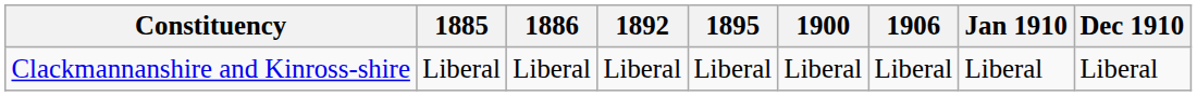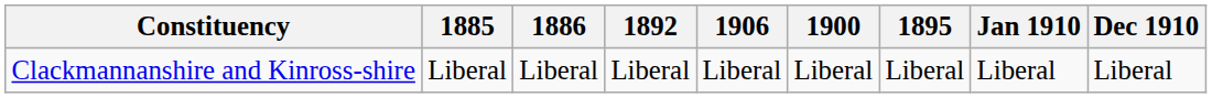 <table class="wikitable sortable">
 <tr>
 <th>Constituency</th>
 <th>1885</th>
 <th>1886</th>
 <th>1892</th>
+<th>1906</th>
+<th>1900</th>
 <th>1895</th>
-<th>1900</th>
-<th>1906</th>
 <th>Jan 1910</th>
 <th>Dec 1910</th>
 </tr>
 <tr>
 <td><a href='#'>Clackmannanshire and Kinross-shire</a></td>
 <td bgcolor=>Liberal</td>
 <td bgcolor=>Liberal</td>
 <td bgcolor=>Liberal</td>
 <td bgcolor=>Liberal</td>
 <td bgcolor=>Liberal</td>
 <td bgcolor=>Liberal</td>
 <td bgcolor=>Liberal</td>
 <td bgcolor=>Liberal</td>
 </tr>
 </table>
